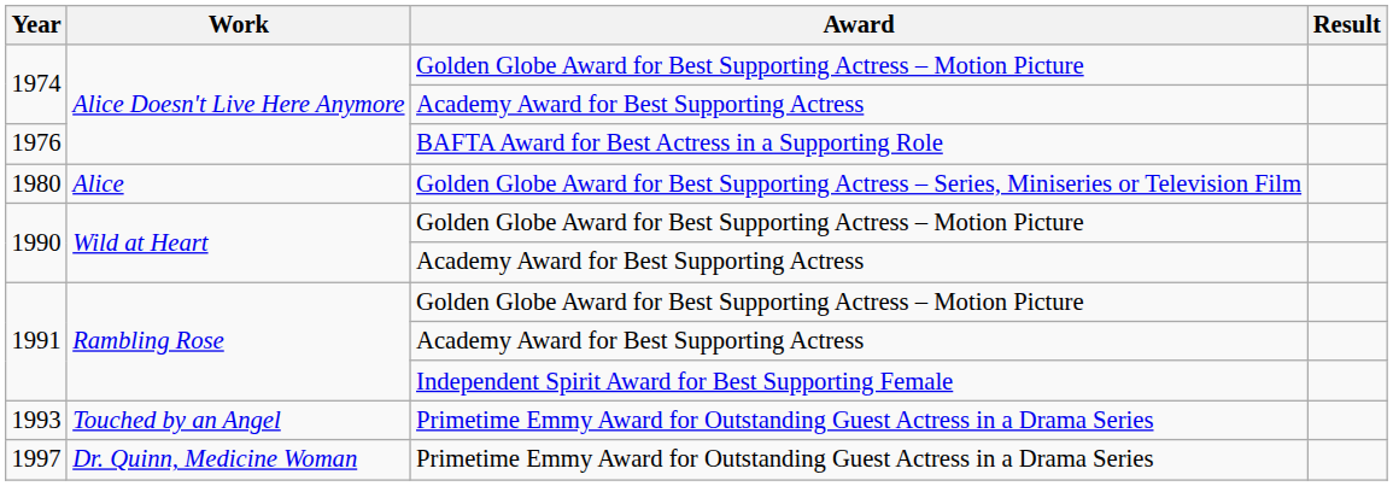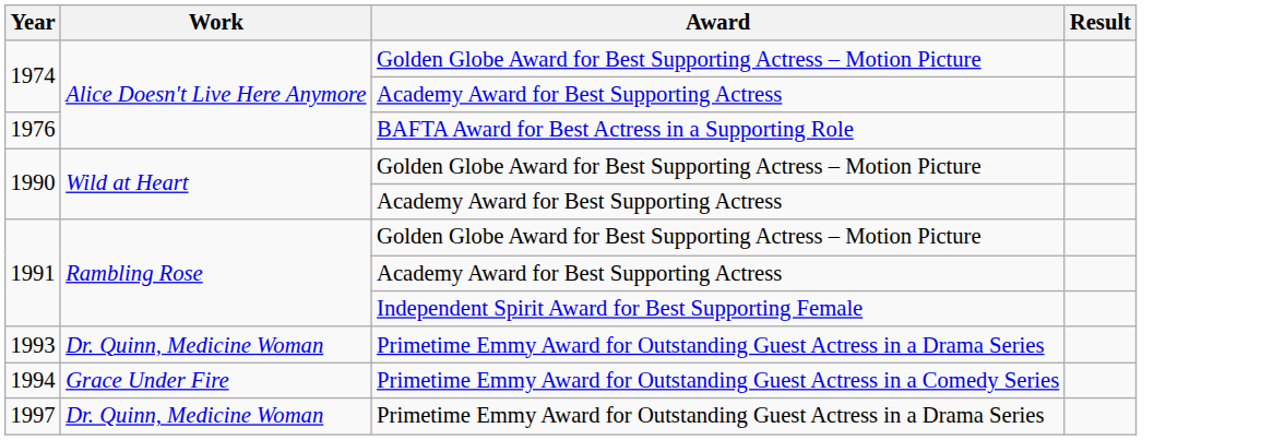 <table class="wikitable sortable">
 <tr>
 <th>Year</th>
 <th>Work</th>
 <th>Award</th>
 <th>Result</th>
 </tr>
 <tr>
 <td rowspan=2>1974</td>
 <td rowspan=3><em><a href='#'>Alice Doesn't Live Here Anymore</a></em></td>
 <td><a href='#'>Golden Globe Award for Best Supporting Actress – Motion Picture</a></td>
 <td></td>
 </tr>
 <tr>
 <td><a href='#'>Academy Award for Best Supporting Actress</a></td>
 <td></td>
 </tr>
 <tr>
 <td>1976</td>
 <td><a href='#'>BAFTA Award for Best Actress in a Supporting Role</a></td>
-<td></td>
-</tr>
-<tr>
-<td>1980</td>
-<td><em><a href='#'>Alice</a></em></td>
-<td><a href='#'>Golden Globe Award for Best Supporting Actress – Series, Miniseries or Television Film</a></td>
 <td></td>
 </tr>
 <tr>
 <td rowspan=2>1990</td>
 <td rowspan=2><em><a href='#'>Wild at Heart</a></em></td>
 <td>Golden Globe Award for Best Supporting Actress – Motion Picture</td>
 <td></td>
 </tr>
 <tr>
 <td>Academy Award for Best Supporting Actress</td>
 <td></td>
 </tr>
 <tr>
 <td rowspan=3>1991</td>
 <td rowspan=3><em><a href='#'>Rambling Rose</a></em></td>
 <td>Golden Globe Award for Best Supporting Actress – Motion Picture</td>
 <td></td>
 </tr>
 <tr>
 <td>Academy Award for Best Supporting Actress</td>
 <td></td>
 </tr>
 <tr>
 <td><a href='#'>Independent Spirit Award for Best Supporting Female</a></td>
 <td></td>
 </tr>
 <tr>
 <td>1993</td>
-<td><em><a href='#'>Touched by an Angel</a></em></td>
+<td><em><a href='#'>Dr. Quinn, Medicine Woman</a></em></td>
 <td><a href='#'>Primetime Emmy Award for Outstanding Guest Actress in a Drama Series</a></td>
+<td></td>
+</tr>
+<tr>
+<td>1994</td>
+<td><em><a href='#'>Grace Under Fire</a></em></td>
+<td><a href='#'>Primetime Emmy Award for Outstanding Guest Actress in a Comedy Series</a></td>
 <td></td>
 </tr>
 <tr>
 <td>1997</td>
 <td><em><a href='#'>Dr. Quinn, Medicine Woman</a></em></td>
 <td>Primetime Emmy Award for Outstanding Guest Actress in a Drama Series</td>
 <td></td>
 </tr>
 </table>
